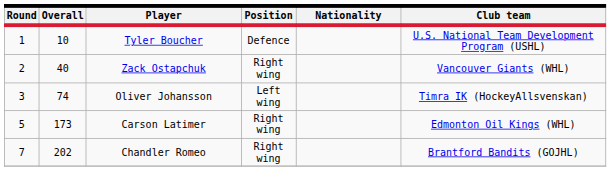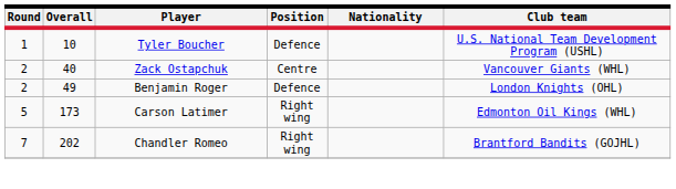 <table class="wikitable sortable" style="text-align:center">
 <tr style= "background:#FFFFFF; border-top:#010101 5px solid; border-bottom:#DA1A32 5px solid;">
 <th style="width:3em">Round</th>
 <th style="width:4em">Overall</th>
 <th style="width:15em">Player</th>
 <th style="width:5em">Position</th>
 <th style="width:10em">Nationality</th>
 <th style="width:20em">Club team</th>
 </tr>
 <tr>
 <td>1</td>
 <td>10</td>
 <td><a href='#'>Tyler Boucher</a></td>
 <td>Defence</td>
 <td></td>
 <td><a href='#'>U.S. National Team Development Program</a> (USHL)</td>
 </tr>
 <tr>
 <td>2</td>
 <td>40 </td>
 <td><a href='#'>Zack Ostapchuk</a></td>
-<td>Right wing</td>
+<td>Centre</td>
 <td></td>
 <td><a href='#'>Vancouver Giants</a> (WHL)</td>
 </tr>
 <tr>
-<td>3</td>
-<td>74</td>
-<td>Oliver Johansson</td>
-<td>Left wing</td>
+<td>2</td>
+<td>49<br></td>
+<td>Benjamin Roger</td>
+<td>Defence</td>
 <td></td>
-<td><a href='#'>Timra IK</a> (HockeyAllsvenskan)</td>
+<td><a href='#'>London Knights</a> (OHL)</td>
 </tr>
 <tr>
 <td>5</td>
 <td>173 </td>
 <td>Carson Latimer</td>
 <td>Right wing</td>
 <td></td>
 <td><a href='#'>Edmonton Oil Kings</a> (WHL)</td>
 </tr>
 <tr>
 <td>7</td>
 <td>202</td>
 <td>Chandler Romeo</td>
 <td>Right wing</td>
 <td></td>
 <td><a href='#'>Brantford Bandits</a> (GOJHL)</td>
 </tr>
 <tr>
 </tr>
 </table>
